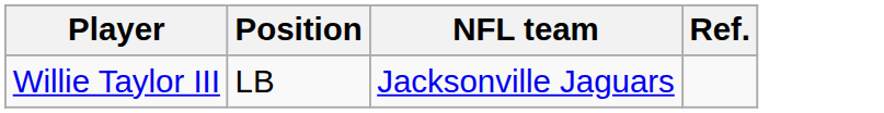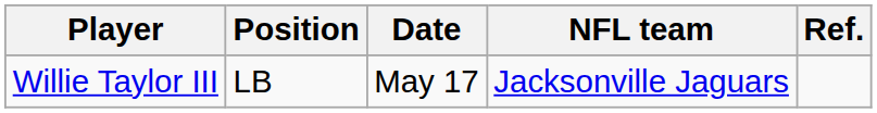 <table class="wikitable sortable">
 <tr>
 <th>Player</th>
 <th>Position</th>
+<th>Date</th>
 <th>NFL team</th>
 <th class=unsortable>Ref.</th>
 </tr>
 <tr>
 <td><a href='#'>Willie Taylor III</a></td>
 <td>LB</td>
+<td>May 17</td>
 <td><a href='#'>Jacksonville Jaguars</a></td>
 <td></td>
 </tr>
 </table>
